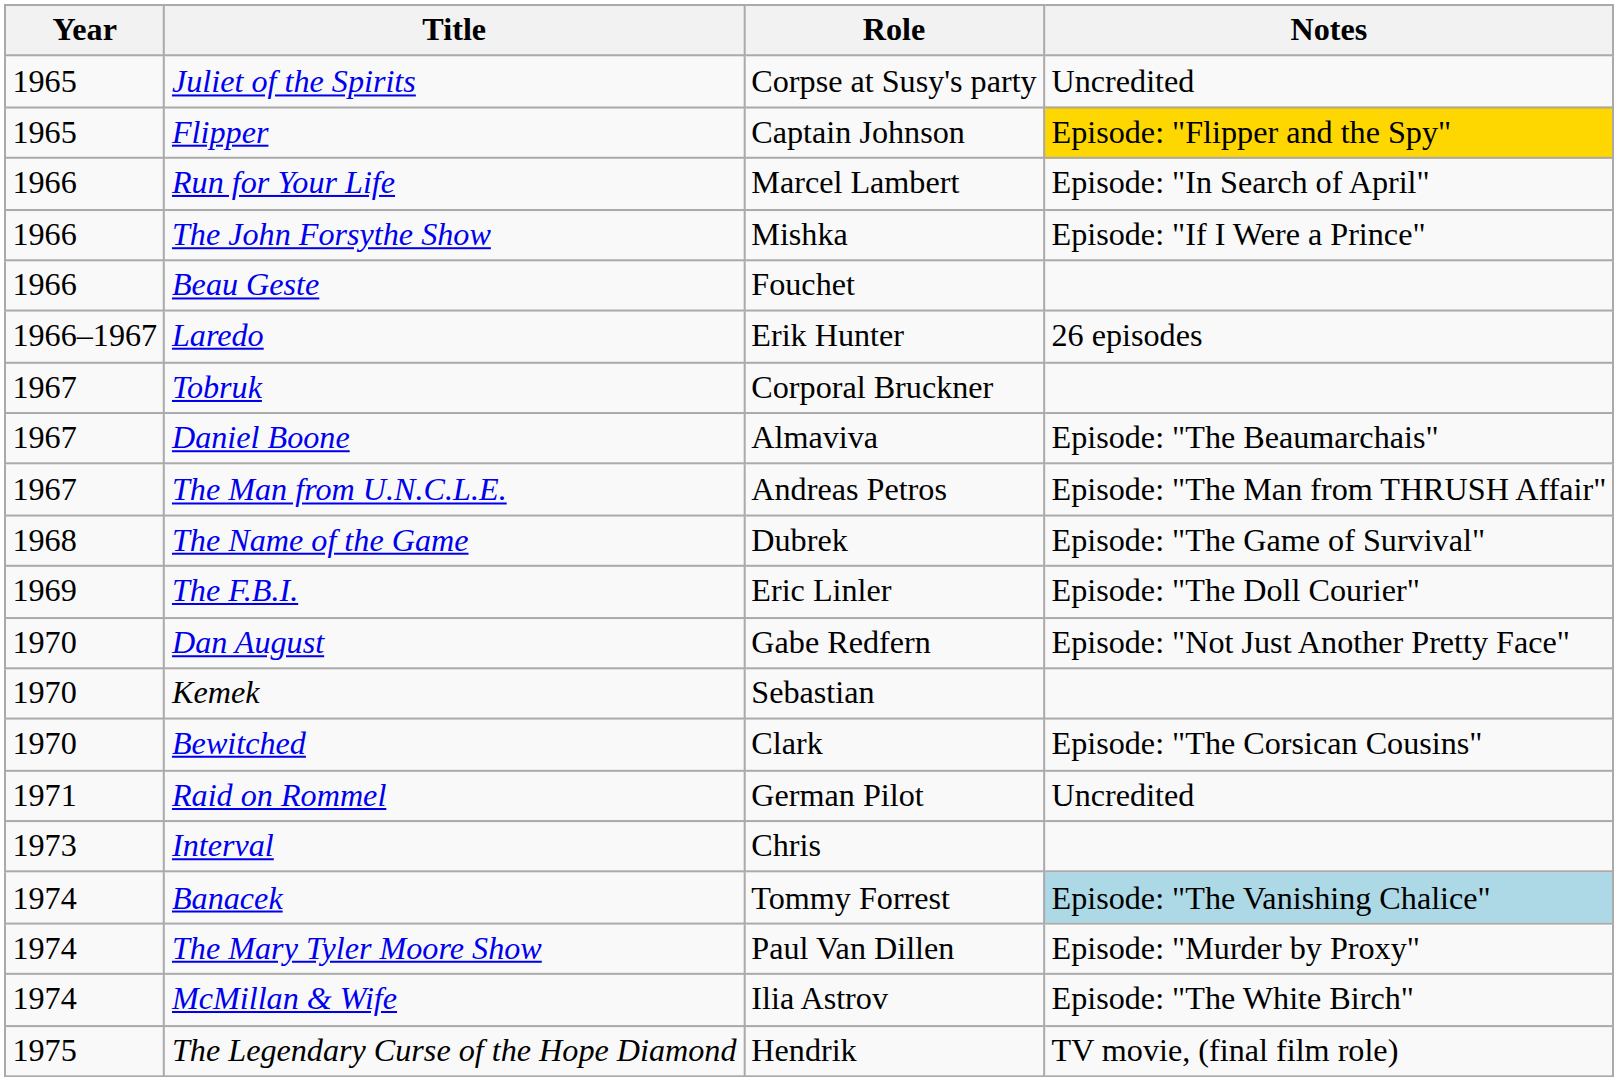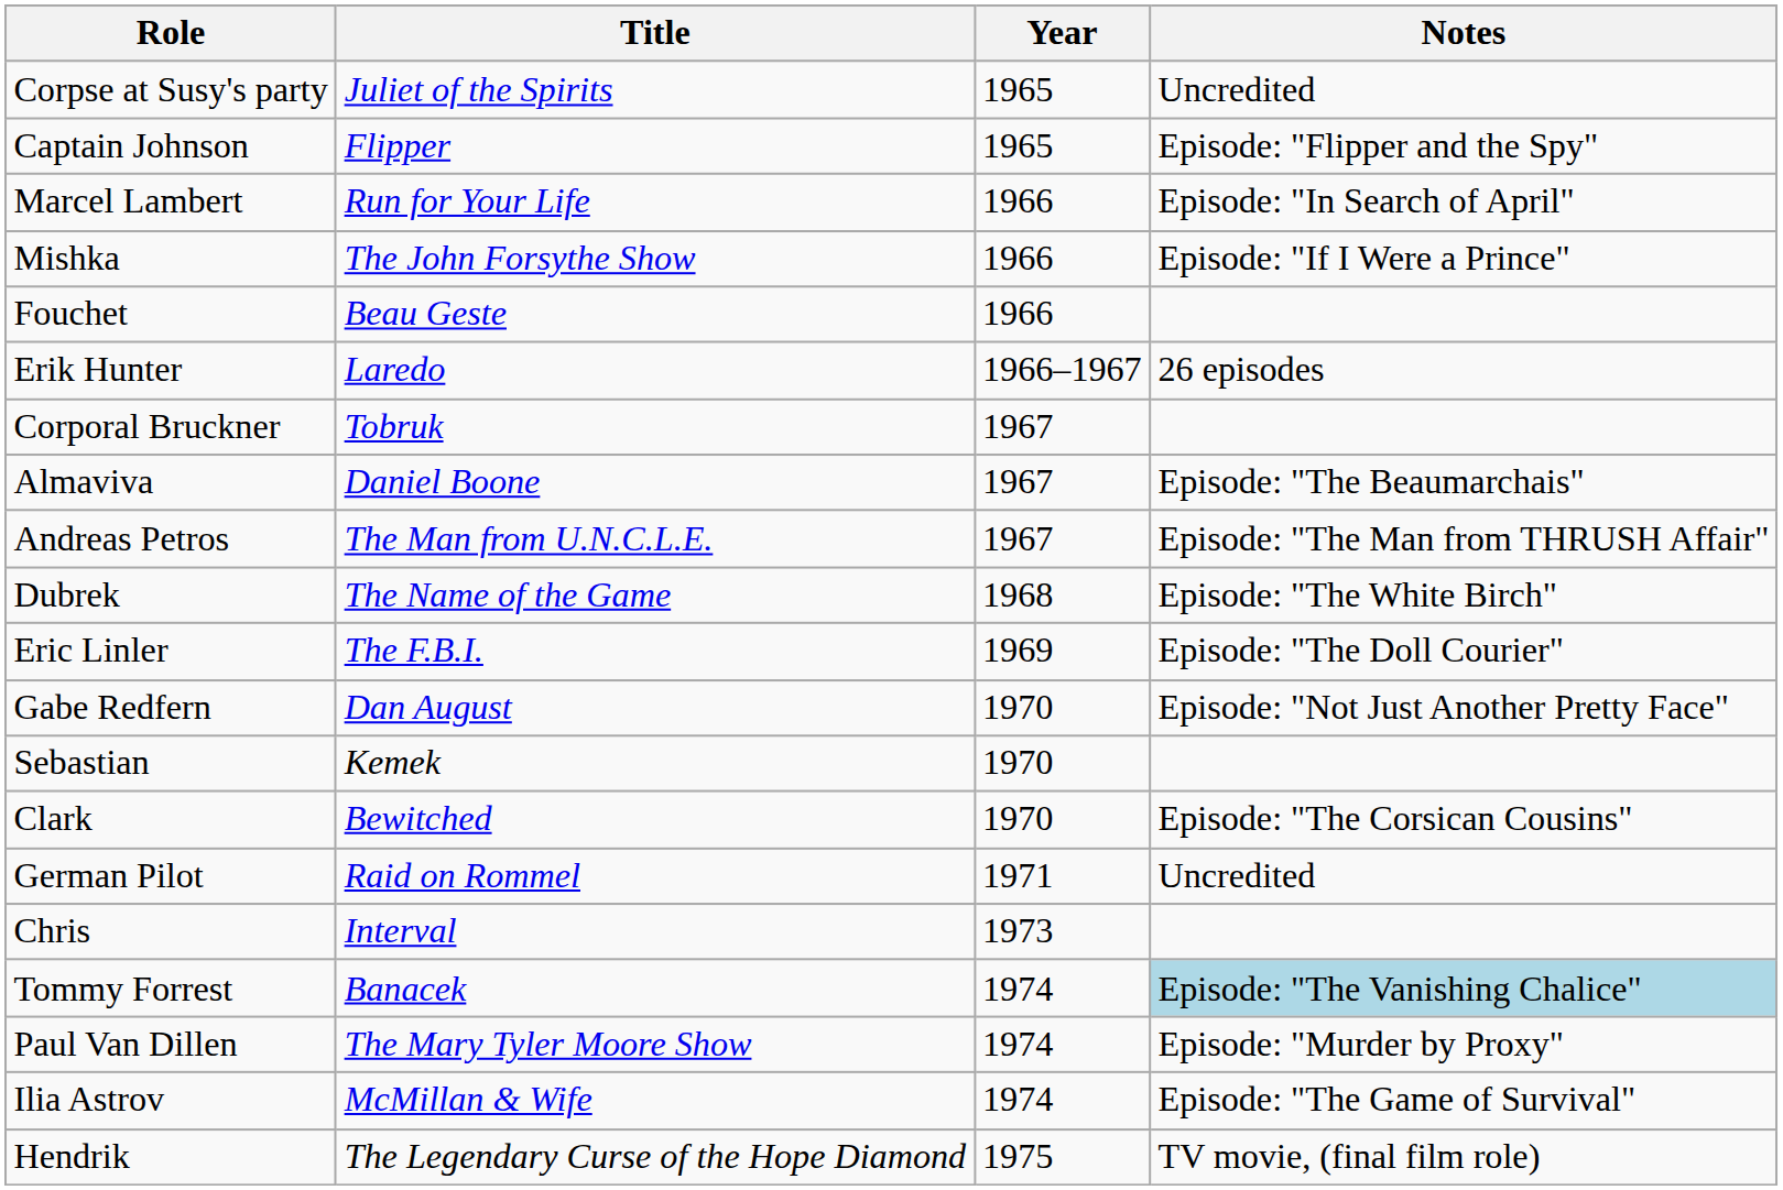 <table class="wikitable sortable">
 <tr>
+<th>Role</th>
+<th>Title</th>
 <th>Year</th>
-<th>Title</th>
-<th>Role</th>
 <th>Notes</th>
 </tr>
 <tr>
+<td>Corpse at Susy's party</td>
+<td><em><a href='#'>Juliet of the Spirits</a></em></td>
 <td>1965</td>
-<td><em><a href='#'>Juliet of the Spirits</a></em></td>
-<td>Corpse at Susy's party</td>
 <td>Uncredited</td>
 </tr>
 <tr>
+<td>Captain Johnson</td>
+<td><em><a href='#'>Flipper</a></em></td>
 <td>1965</td>
-<td><em><a href='#'>Flipper</a></em></td>
-<td>Captain Johnson</td>
-<td style="background: gold;">Episode: "Flipper and the Spy"</td>
+<td>Episode: "Flipper and the Spy"</td>
 </tr>
 <tr>
+<td>Marcel Lambert</td>
+<td><em><a href='#'>Run for Your Life</a></em></td>
 <td>1966</td>
-<td><em><a href='#'>Run for Your Life</a></em></td>
-<td>Marcel Lambert</td>
 <td>Episode: "In Search of April"</td>
 </tr>
 <tr>
+<td>Mishka</td>
+<td><em><a href='#'>The John Forsythe Show</a></em></td>
 <td>1966</td>
-<td><em><a href='#'>The John Forsythe Show</a></em></td>
-<td>Mishka</td>
 <td>Episode: "If I Were a Prince"</td>
 </tr>
 <tr>
+<td>Fouchet</td>
+<td><em><a href='#'>Beau Geste</a></em></td>
 <td>1966</td>
-<td><em><a href='#'>Beau Geste</a></em></td>
-<td>Fouchet</td>
 <td></td>
 </tr>
 <tr>
+<td>Erik Hunter</td>
+<td><em><a href='#'>Laredo</a></em></td>
 <td>1966–1967</td>
-<td><em><a href='#'>Laredo</a></em></td>
-<td>Erik Hunter</td>
 <td>26 episodes</td>
 </tr>
 <tr>
+<td>Corporal Bruckner</td>
+<td><em><a href='#'>Tobruk</a></em></td>
 <td>1967</td>
-<td><em><a href='#'>Tobruk</a></em></td>
-<td>Corporal Bruckner</td>
 <td></td>
 </tr>
 <tr>
+<td>Almaviva</td>
+<td><em><a href='#'>Daniel Boone</a></em></td>
 <td>1967</td>
-<td><em><a href='#'>Daniel Boone</a></em></td>
-<td>Almaviva</td>
 <td>Episode: "The Beaumarchais"</td>
 </tr>
 <tr>
+<td>Andreas Petros</td>
+<td><em><a href='#'>The Man from U.N.C.L.E.</a></em></td>
 <td>1967</td>
-<td><em><a href='#'>The Man from U.N.C.L.E.</a></em></td>
-<td>Andreas Petros</td>
 <td>Episode: "The Man from THRUSH Affair"</td>
 </tr>
 <tr>
+<td>Dubrek</td>
+<td><em><a href='#'>The Name of the Game</a></em></td>
 <td>1968</td>
-<td><em><a href='#'>The Name of the Game</a></em></td>
-<td>Dubrek</td>
+<td>Episode: "The White Birch"</td>
+</tr>
+<tr>
+<td>Eric Linler</td>
+<td><em><a href='#'>The F.B.I.</a></em></td>
+<td>1969</td>
+<td>Episode: "The Doll Courier"</td>
+</tr>
+<tr>
+<td>Gabe Redfern</td>
+<td><em><a href='#'>Dan August</a></em></td>
+<td>1970</td>
+<td>Episode: "Not Just Another Pretty Face"</td>
+</tr>
+<tr>
+<td>Sebastian</td>
+<td><em>Kemek</em></td>
+<td>1970</td>
+<td></td>
+</tr>
+<tr>
+<td>Clark</td>
+<td><em><a href='#'>Bewitched</a></em></td>
+<td>1970</td>
+<td>Episode: "The Corsican Cousins"</td>
+</tr>
+<tr>
+<td>German Pilot</td>
+<td><em><a href='#'>Raid on Rommel</a></em></td>
+<td>1971</td>
+<td>Uncredited</td>
+</tr>
+<tr>
+<td>Chris</td>
+<td><em><a href='#'>Interval</a></em></td>
+<td>1973</td>
+<td></td>
+</tr>
+<tr>
+<td>Tommy Forrest</td>
+<td><em><a href='#'>Banacek</a></em></td>
+<td>1974</td>
+<td style="background: lightblue;">Episode: "The Vanishing Chalice"</td>
+</tr>
+<tr>
+<td>Paul Van Dillen</td>
+<td><em><a href='#'>The Mary Tyler Moore Show</a></em></td>
+<td>1974</td>
+<td>Episode: "Murder by Proxy"</td>
+</tr>
+<tr>
+<td>Ilia Astrov</td>
+<td><em><a href='#'>McMillan & Wife</a></em></td>
+<td>1974</td>
 <td>Episode: "The Game of Survival"</td>
 </tr>
 <tr>
-<td>1969</td>
-<td><em><a href='#'>The F.B.I.</a></em></td>
-<td>Eric Linler</td>
-<td>Episode: "The Doll Courier"</td>
-</tr>
-<tr>
-<td>1970</td>
-<td><em><a href='#'>Dan August</a></em></td>
-<td>Gabe Redfern</td>
-<td>Episode: "Not Just Another Pretty Face"</td>
-</tr>
-<tr>
-<td>1970</td>
-<td><em>Kemek</em></td>
-<td>Sebastian</td>
-<td></td>
-</tr>
-<tr>
-<td>1970</td>
-<td><em><a href='#'>Bewitched</a></em></td>
-<td>Clark</td>
-<td>Episode: "The Corsican Cousins"</td>
-</tr>
-<tr>
-<td>1971</td>
-<td><em><a href='#'>Raid on Rommel</a></em></td>
-<td>German Pilot</td>
-<td>Uncredited</td>
-</tr>
-<tr>
-<td>1973</td>
-<td><em><a href='#'>Interval</a></em></td>
-<td>Chris</td>
-<td></td>
-</tr>
-<tr>
-<td>1974</td>
-<td><em><a href='#'>Banacek</a></em></td>
-<td>Tommy Forrest</td>
-<td style="background: lightblue;">Episode: "The Vanishing Chalice"</td>
-</tr>
-<tr>
-<td>1974</td>
-<td><em><a href='#'>The Mary Tyler Moore Show</a></em></td>
-<td>Paul Van Dillen</td>
-<td>Episode: "Murder by Proxy"</td>
-</tr>
-<tr>
-<td>1974</td>
-<td><em><a href='#'>McMillan & Wife</a></em></td>
-<td>Ilia Astrov</td>
-<td>Episode: "The White Birch"</td>
-</tr>
-<tr>
+<td>Hendrik</td>
+<td><em>The Legendary Curse of the Hope Diamond</em></td>
 <td>1975</td>
-<td><em>The Legendary Curse of the Hope Diamond</em></td>
-<td>Hendrik</td>
 <td>TV movie, (final film role)</td>
 </tr>
 </table>
